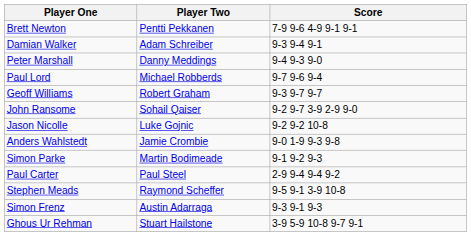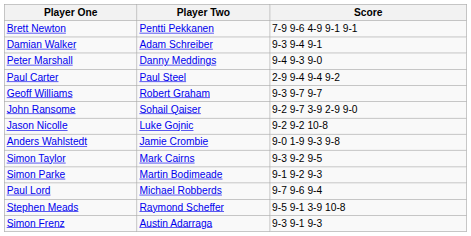 <table class="wikitable">
 <tr>
 <th width=200>Player One</th>
 <th width=200>Player Two</th>
 <th width=300>Score</th>
 </tr>
 <tr>
 <td> <a href='#'>Brett Newton</a></td>
 <td> <a href='#'>Pentti Pekkanen</a></td>
 <td>7-9 9-6 4-9 9-1 9-1</td>
 </tr>
 <tr>
 <td> <a href='#'>Damian Walker</a></td>
 <td> <a href='#'>Adam Schreiber</a></td>
 <td>9-3 9-4 9-1</td>
 </tr>
 <tr>
 <td> <a href='#'>Peter Marshall</a></td>
 <td> <a href='#'>Danny Meddings</a></td>
 <td>9-4 9-3 9-0</td>
 </tr>
 <tr>
-<td> <a href='#'>Paul Lord</a></td>
-<td> <a href='#'>Michael Robberds</a></td>
-<td>9-7 9-6 9-4</td>
+<td> <a href='#'>Paul Carter</a></td>
+<td> <a href='#'>Paul Steel</a></td>
+<td>2-9 9-4 9-4 9-2</td>
 </tr>
 <tr>
 <td> <a href='#'>Geoff Williams</a></td>
 <td> <a href='#'>Robert Graham</a></td>
 <td>9-3 9-7 9-7</td>
 </tr>
 <tr>
 <td> <a href='#'>John Ransome</a></td>
 <td> <a href='#'>Sohail Qaiser</a></td>
 <td>9-2 9-7 3-9 2-9 9-0</td>
 </tr>
 <tr>
 <td> <a href='#'>Jason Nicolle</a></td>
 <td> <a href='#'>Luke Gojnic</a></td>
 <td>9-2 9-2 10-8</td>
 </tr>
 <tr>
 <td> <a href='#'>Anders Wahlstedt</a></td>
 <td> <a href='#'>Jamie Crombie</a></td>
 <td>9-0 1-9 9-3 9-8</td>
 </tr>
 <tr>
+<td> <a href='#'>Simon Taylor</a></td>
+<td> <a href='#'>Mark Cairns</a></td>
+<td>9-3 9-2 9-5</td>
+</tr>
+<tr>
 <td> <a href='#'>Simon Parke</a></td>
 <td> <a href='#'>Martin Bodimeade</a></td>
 <td>9-1 9-2 9-3</td>
 </tr>
 <tr>
-<td> <a href='#'>Paul Carter</a></td>
-<td> <a href='#'>Paul Steel</a></td>
-<td>2-9 9-4 9-4 9-2</td>
+<td> <a href='#'>Paul Lord</a></td>
+<td> <a href='#'>Michael Robberds</a></td>
+<td>9-7 9-6 9-4</td>
 </tr>
 <tr>
 <td> <a href='#'>Stephen Meads</a></td>
 <td> <a href='#'>Raymond Scheffer</a></td>
 <td>9-5 9-1 3-9 10-8</td>
 </tr>
 <tr>
 <td> <a href='#'>Simon Frenz</a></td>
 <td> <a href='#'>Austin Adarraga</a></td>
 <td>9-3 9-1 9-3</td>
 </tr>
-<tr>
-<td> <a href='#'>Ghous Ur Rehman</a></td>
-<td> <a href='#'>Stuart Hailstone</a></td>
-<td>3-9 5-9 10-8 9-7 9-1</td>
-</tr>
 </table>
